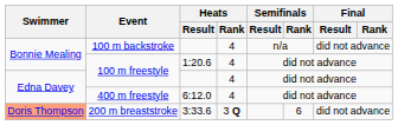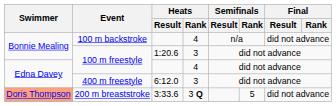 <table class=wikitable style="font-size:90%">
 <tr>
 <th rowspan=2>Swimmer</th>
 <th rowspan=2>Event</th>
 <th colspan=2>Heats</th>
 <th colspan=2>Semifinals</th>
 <th colspan=2>Final</th>
 </tr>
 <tr>
 <th>Result</th>
 <th>Rank</th>
 <th>Result</th>
 <th>Rank</th>
 <th>Result</th>
 <th>Rank</th>
 </tr>
 <tr>
 <td align=center rowspan=2><a href='#'>Bonnie Mealing</a></td>
 <td align=center><a href='#'>100 m backstroke</a></td>
 <td></td>
 <td align=center>4</td>
 <td align=center colspan=2>n/a</td>
 <td align=center colspan=2>did not advance</td>
 </tr>
 <tr>
 <td align=center rowspan=2><a href='#'>100 m freestyle</a></td>
 <td align=left>1:20.6</td>
-<td align=center>4</td>
+<td align=center>3</td>
 <td align=center colspan=4>did not advance</td>
 </tr>
 <tr>
 <td align=center rowspan=2><a href='#'>Edna Davey</a></td>
 <td></td>
 <td align=center>4</td>
 <td align=center colspan=4>did not advance</td>
 </tr>
 <tr>
 <td align=center><a href='#'>400 m freestyle</a></td>
 <td align=left>6:12.0</td>
-<td align=center>4</td>
+<td align=center>3</td>
 <td align=center colspan=4>did not advance</td>
 </tr>
 <tr>
 <td align=left style="background: lightsalmon;"><a href='#'>Doris Thompson</a></td>
 <td align=center><a href='#'>200 m breaststroke</a></td>
 <td align=left>3:33.6</td>
 <td align=center>3 <strong>Q</strong></td>
 <td></td>
-<td align=center>6</td>
+<td align=center>5</td>
 <td align=center colspan=2>did not advance</td>
 </tr>
 </table>
